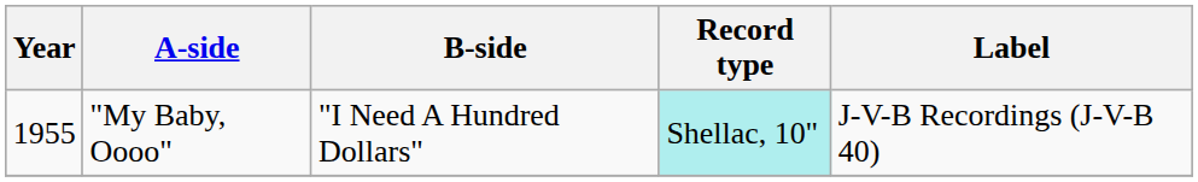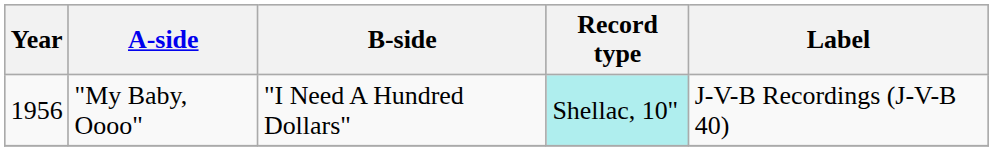 <table class="wikitable sortable">
 <tr>
 <th>Year</th>
 <th><a href='#'>A-side</a></th>
 <th>B-side</th>
 <th>Record type</th>
 <th>Label</th>
 </tr>
 <tr>
-<td>1955</td>
+<td>1956</td>
 <td>"My Baby, Oooo"</td>
 <td>"I Need A Hundred Dollars"</td>
 <td style="background: paleturquoise;">Shellac, 10"</td>
 <td>J-V-B Recordings (J-V-B 40)</td>
 </tr>
 <tr>
 </tr>
 </table>
